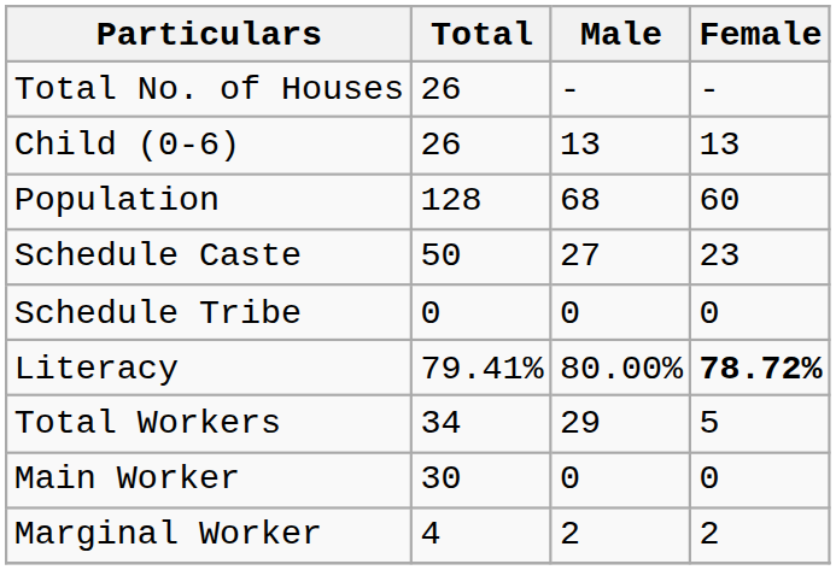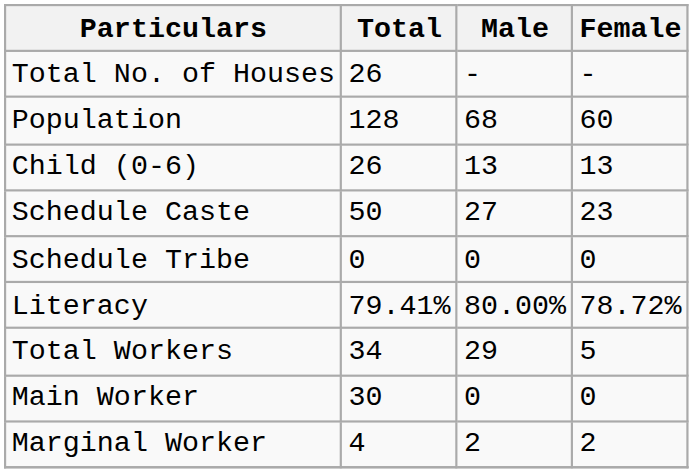 <table class="wikitable sortable">
 <tr>
 <th>Particulars</th>
 <th>Total</th>
 <th>Male</th>
 <th>Female</th>
 </tr>
 <tr>
 <td>Total No. of Houses</td>
 <td>26</td>
 <td>-</td>
 <td>-</td>
 </tr>
 <tr>
+<td>Population</td>
+<td>128</td>
+<td>68</td>
+<td>60</td>
+</tr>
+<tr>
 <td>Child (0-6)</td>
 <td>26</td>
 <td>13</td>
 <td>13</td>
-</tr>
-<tr>
-<td>Population</td>
-<td>128</td>
-<td>68</td>
-<td>60</td>
 </tr>
 <tr>
 <td>Schedule Caste</td>
 <td>50</td>
 <td>27</td>
 <td>23</td>
 </tr>
 <tr>
 <td>Schedule Tribe</td>
 <td>0</td>
 <td>0</td>
 <td>0</td>
 </tr>
 <tr>
 <td>Literacy</td>
 <td>79.41%</td>
 <td>80.00%</td>
-<td><strong>78.72%</strong></td>
+<td>78.72%</td>
 </tr>
 <tr>
 <td>Total Workers</td>
 <td>34</td>
 <td>29</td>
 <td>5</td>
 </tr>
 <tr>
 <td>Main Worker</td>
 <td>30</td>
 <td>0</td>
 <td>0</td>
 </tr>
 <tr>
 <td>Marginal Worker</td>
 <td>4</td>
 <td>2</td>
 <td>2</td>
 </tr>
 <tr>
 </tr>
 </table>
